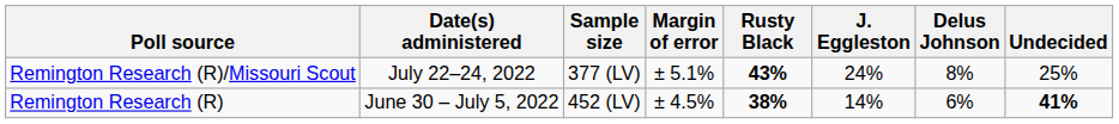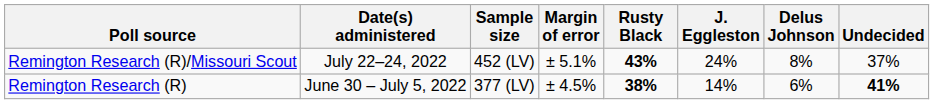 <table class="wikitable" style="font-size:90%;text-align:center;">
 <tr valign="bottom">
 <th>Poll source</th>
 <th>Date(s)<br>administered</th>
 <th>Sample<br>size</th>
 <th>Margin<br>of error</th>
 <th style="width:60px;">Rusty<br>Black</th>
 <th style="width:60px;">J.<br>Eggleston</th>
 <th style="width:60px;">Delus<br>Johnson</th>
 <th>Undecided</th>
 </tr>
 <tr>
 <td style="text-align:left;"><a href='#'>Remington Research</a> (R)/<a href='#'>Missouri Scout</a></td>
 <td>July 22–24, 2022</td>
-<td>377 (LV)</td>
+<td>452 (LV)</td>
 <td>± 5.1%</td>
 <td><strong>43%</strong></td>
 <td>24%</td>
 <td>8%</td>
-<td>25%</td>
+<td>37%</td>
 </tr>
 <tr>
 <td style="text-align:left;"><a href='#'>Remington Research</a> (R)</td>
 <td>June 30 – July 5, 2022</td>
-<td>452 (LV)</td>
+<td>377 (LV)</td>
 <td>± 4.5%</td>
 <td><strong>38%</strong></td>
 <td>14%</td>
 <td>6%</td>
 <td><strong>41%</strong></td>
 </tr>
 </table>
